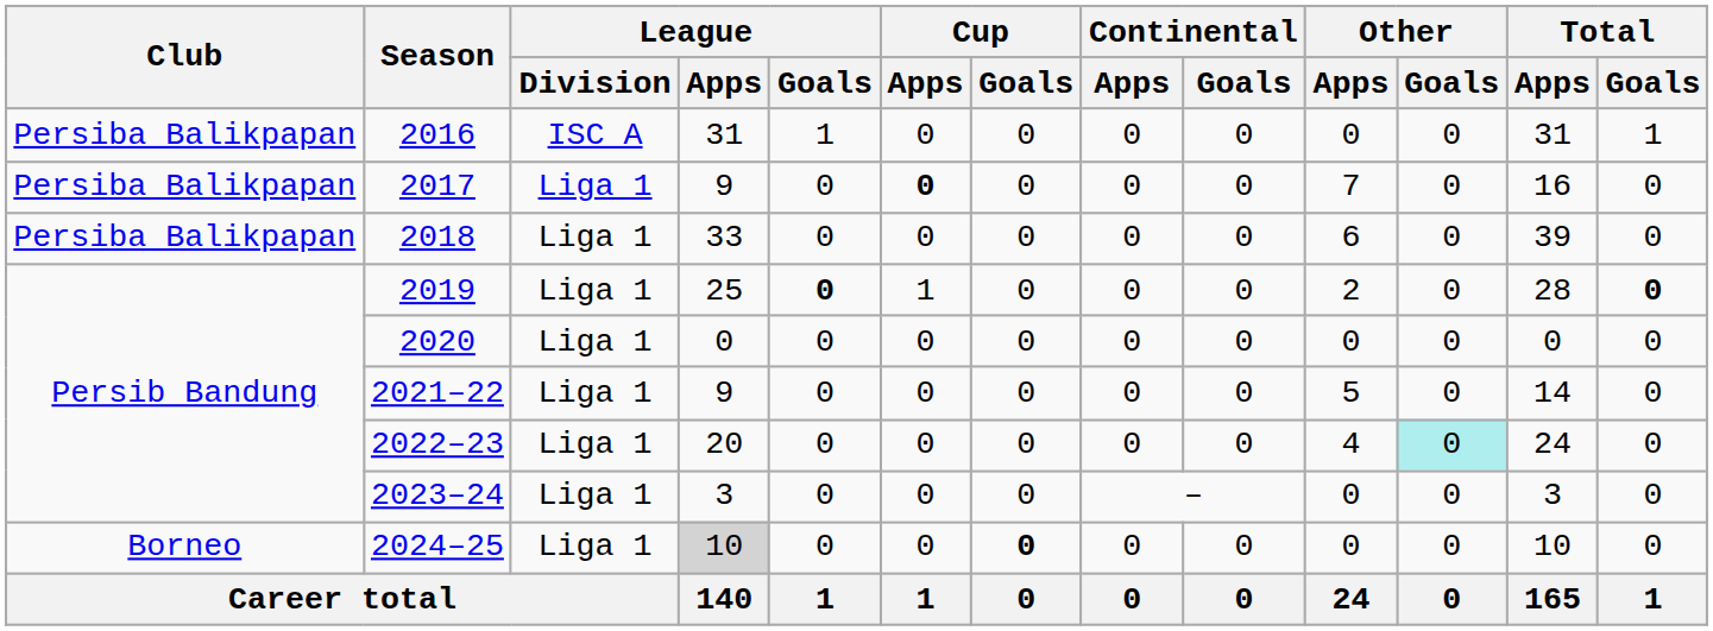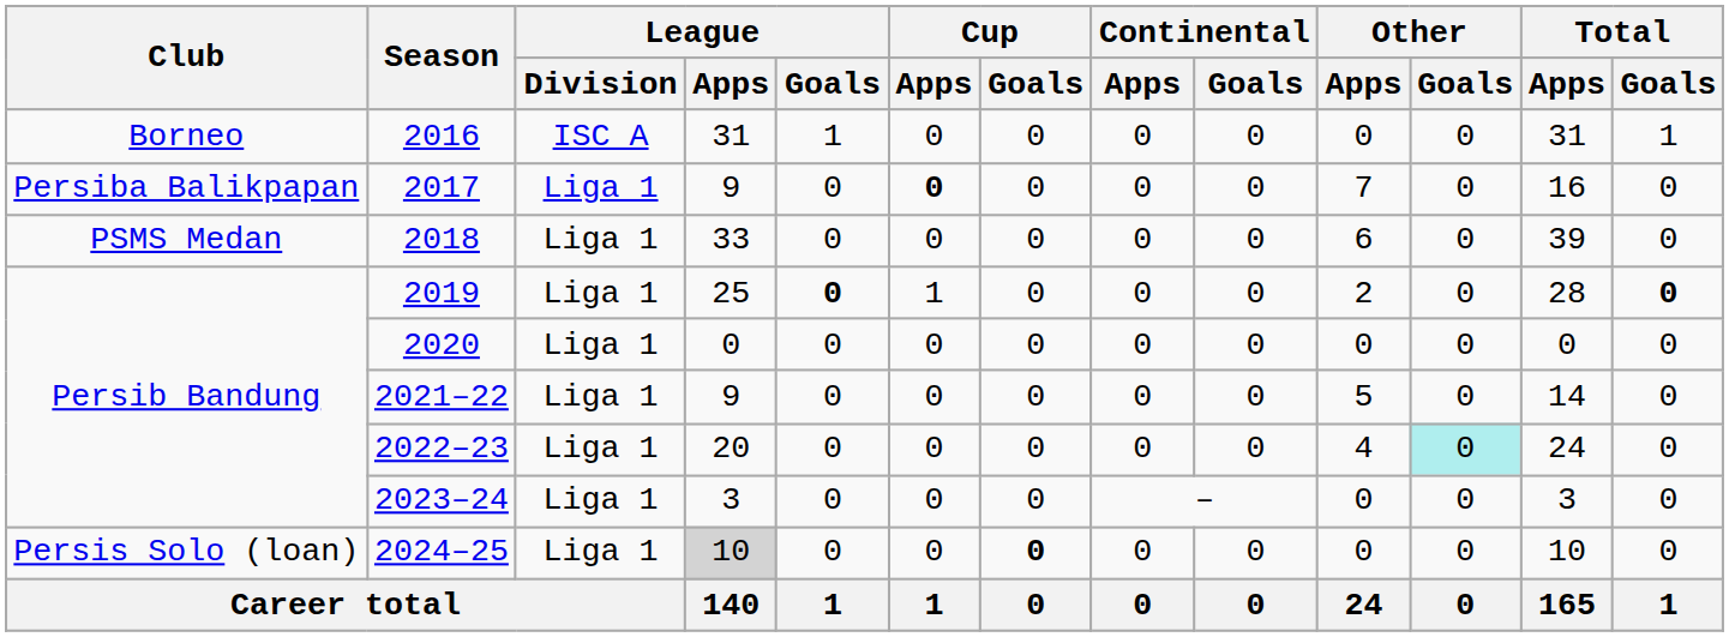 <table class="wikitable" style="text-align: center">
 <tr>
 <th rowspan="2">Club</th>
 <th rowspan="2">Season</th>
 <th colspan="3">League</th>
 <th colspan="2">Cup</th>
 <th colspan="2">Continental</th>
 <th colspan="2">Other</th>
 <th colspan="2">Total</th>
 </tr>
 <tr>
 <th>Division</th>
 <th>Apps</th>
 <th>Goals</th>
 <th>Apps</th>
 <th>Goals</th>
 <th>Apps</th>
 <th>Goals</th>
 <th>Apps</th>
 <th>Goals</th>
 <th>Apps</th>
 <th>Goals</th>
 </tr>
 <tr>
-<td rowspan="1"><a href='#'>Persiba Balikpapan</a></td>
+<td rowspan="1"><a href='#'>Borneo</a></td>
 <td><a href='#'>2016</a></td>
 <td><a href='#'>ISC A</a></td>
 <td>31</td>
 <td>1</td>
 <td>0</td>
 <td>0</td>
 <td>0</td>
 <td>0</td>
 <td>0</td>
 <td>0</td>
 <td>31</td>
 <td>1</td>
 </tr>
 <tr>
 <td rowspan="1"><a href='#'>Persiba Balikpapan</a></td>
 <td><a href='#'>2017</a></td>
 <td rowspan="1"><a href='#'>Liga 1</a></td>
 <td>9</td>
 <td>0</td>
 <td><strong>0</strong></td>
 <td>0</td>
 <td>0</td>
 <td>0</td>
 <td>7</td>
 <td>0</td>
 <td>16</td>
 <td>0</td>
 </tr>
 <tr>
-<td rowspan="1"><a href='#'>Persiba Balikpapan</a></td>
+<td rowspan="1"><a href='#'>PSMS Medan</a></td>
 <td><a href='#'>2018</a></td>
 <td rowspan="1">Liga 1</td>
 <td>33</td>
 <td>0</td>
 <td>0</td>
 <td>0</td>
 <td>0</td>
 <td>0</td>
 <td>6</td>
 <td>0</td>
 <td>39</td>
 <td>0</td>
 </tr>
 <tr>
 <td rowspan="5"><a href='#'>Persib Bandung</a></td>
 <td><a href='#'>2019</a></td>
 <td rowspan="1">Liga 1</td>
 <td>25</td>
 <td><strong>0</strong></td>
 <td>1</td>
 <td>0</td>
 <td>0</td>
 <td>0</td>
 <td>2</td>
 <td>0</td>
 <td>28</td>
 <td><strong>0</strong></td>
 </tr>
 <tr>
 <td><a href='#'>2020</a></td>
 <td rowspan="1" valign="center">Liga 1</td>
 <td>0</td>
 <td>0</td>
 <td>0</td>
 <td>0</td>
 <td>0</td>
 <td>0</td>
 <td>0</td>
 <td>0</td>
 <td>0</td>
 <td>0</td>
 </tr>
 <tr>
 <td><a href='#'>2021–22</a></td>
 <td rowspan="1" valign="center">Liga 1</td>
 <td>9</td>
 <td>0</td>
 <td>0</td>
 <td>0</td>
 <td>0</td>
 <td>0</td>
 <td>5</td>
 <td>0</td>
 <td>14</td>
 <td>0</td>
 </tr>
 <tr>
 <td><a href='#'>2022–23</a></td>
 <td rowspan="1">Liga 1</td>
 <td>20</td>
 <td>0</td>
 <td>0</td>
 <td>0</td>
 <td>0</td>
 <td>0</td>
 <td>4</td>
 <td style="background: paleturquoise;">0</td>
 <td>24</td>
 <td>0</td>
 </tr>
 <tr>
 <td><a href='#'>2023–24</a></td>
 <td rowspan="1" valign="center">Liga 1</td>
 <td>3</td>
 <td>0</td>
 <td>0</td>
 <td>0</td>
 <td colspan="2">–</td>
 <td>0</td>
 <td>0</td>
 <td>3</td>
 <td>0</td>
 </tr>
 <tr>
-<td rowspan="1"><a href='#'>Borneo</a></td>
+<td rowspan="1"><a href='#'>Persis Solo</a> (loan)</td>
 <td><a href='#'>2024–25</a></td>
 <td rowspan="1">Liga 1</td>
 <td style="background: lightgrey;">10</td>
 <td>0</td>
 <td>0</td>
 <td><strong>0</strong></td>
 <td>0</td>
 <td>0</td>
 <td>0</td>
 <td>0</td>
 <td>10</td>
 <td>0</td>
 </tr>
 <tr>
 <th colspan=3>Career total</th>
 <th>140</th>
 <th>1</th>
 <th>1</th>
 <th>0</th>
 <th>0</th>
 <th>0</th>
 <th>24</th>
 <th>0</th>
 <th>165</th>
 <th>1</th>
 </tr>
 </table>
